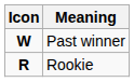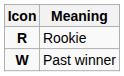 <table class="wikitable" style="font-size: 95%;">
 <tr>
 <th>Icon</th>
 <th>Meaning</th>
 </tr>
 <tr>
+<td align="center"><strong><span>R</span></strong></td>
+<td>Rookie</td>
+</tr>
+<tr>
 <td align="center"><strong><span>W</span></strong></td>
 <td>Past winner</td>
 </tr>
-<tr>
-<td align="center"><strong><span>R</span></strong></td>
-<td>Rookie</td>
-</tr>
 </table>
